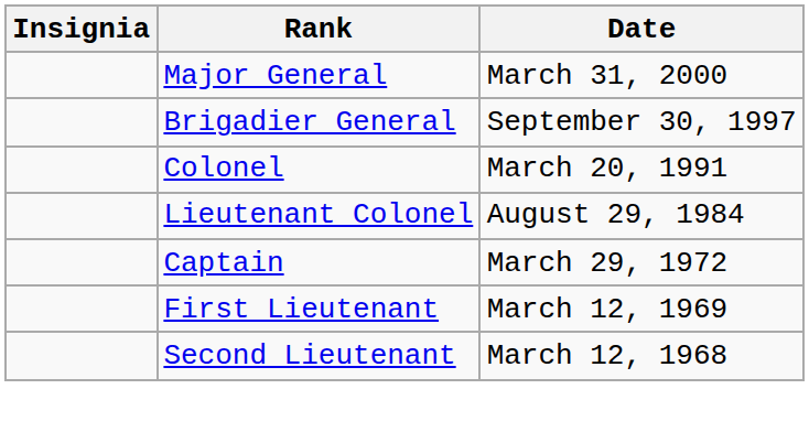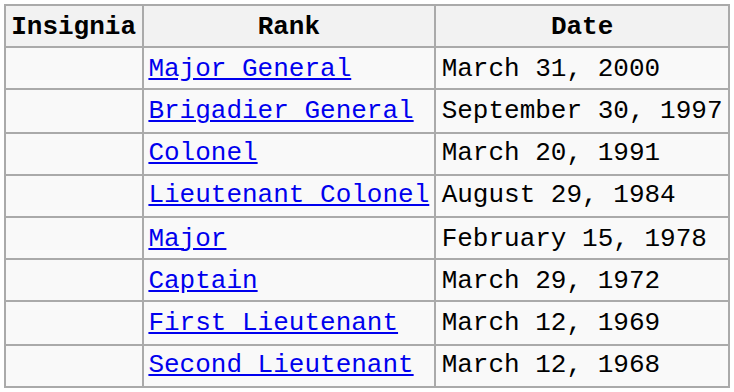 <table class="wikitable">
 <tr>
 <th>Insignia</th>
 <th>Rank</th>
 <th>Date</th>
 </tr>
 <tr>
 <td></td>
 <td><a href='#'>Major General</a></td>
 <td>March 31, 2000</td>
 </tr>
 <tr>
 <td></td>
 <td><a href='#'>Brigadier General</a></td>
 <td>September 30, 1997</td>
 </tr>
 <tr>
 <td></td>
 <td><a href='#'>Colonel</a></td>
 <td>March 20, 1991</td>
 </tr>
 <tr>
 <td></td>
 <td><a href='#'>Lieutenant Colonel</a></td>
 <td>August 29, 1984</td>
 </tr>
 <tr>
 <td></td>
+<td><a href='#'>Major</a></td>
+<td>February 15, 1978</td>
+</tr>
+<tr>
+<td></td>
 <td><a href='#'>Captain</a></td>
 <td>March 29, 1972</td>
 </tr>
 <tr>
 <td></td>
 <td><a href='#'>First Lieutenant</a></td>
 <td>March 12, 1969</td>
 </tr>
 <tr>
 <td></td>
 <td><a href='#'>Second Lieutenant</a></td>
 <td>March 12, 1968</td>
 </tr>
 <tr>
 </tr>
 </table>
